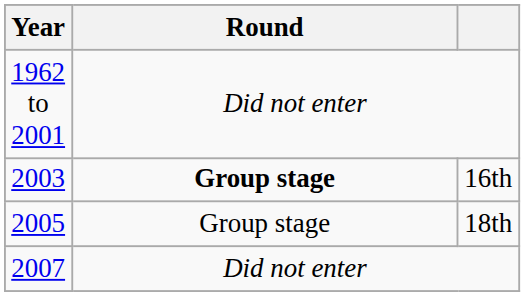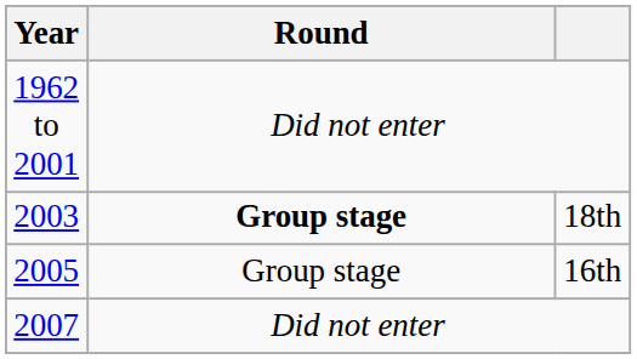 <table class="wikitable" style="text-align: center; font-size:90%">
 <tr>
 <th>Year</th>
 <th style="width:200px">Round</th>
 <th></th>
 </tr>
 <tr>
 <td><a href='#'>1962</a><br>to<br><a href='#'>2001</a></td>
 <td colspan="2"><em>Did not enter</em></td>
 </tr>
 <tr>
 <td><a href='#'>2003</a></td>
 <td><strong>Group stage</strong></td>
-<td>16th</td>
+<td>18th</td>
 </tr>
 <tr>
 <td><a href='#'>2005</a></td>
 <td>Group stage</td>
-<td>18th</td>
+<td>16th</td>
 </tr>
 <tr>
 <td><a href='#'>2007</a></td>
 <td colspan="2"><em>Did not enter</em></td>
 </tr>
 </table>
